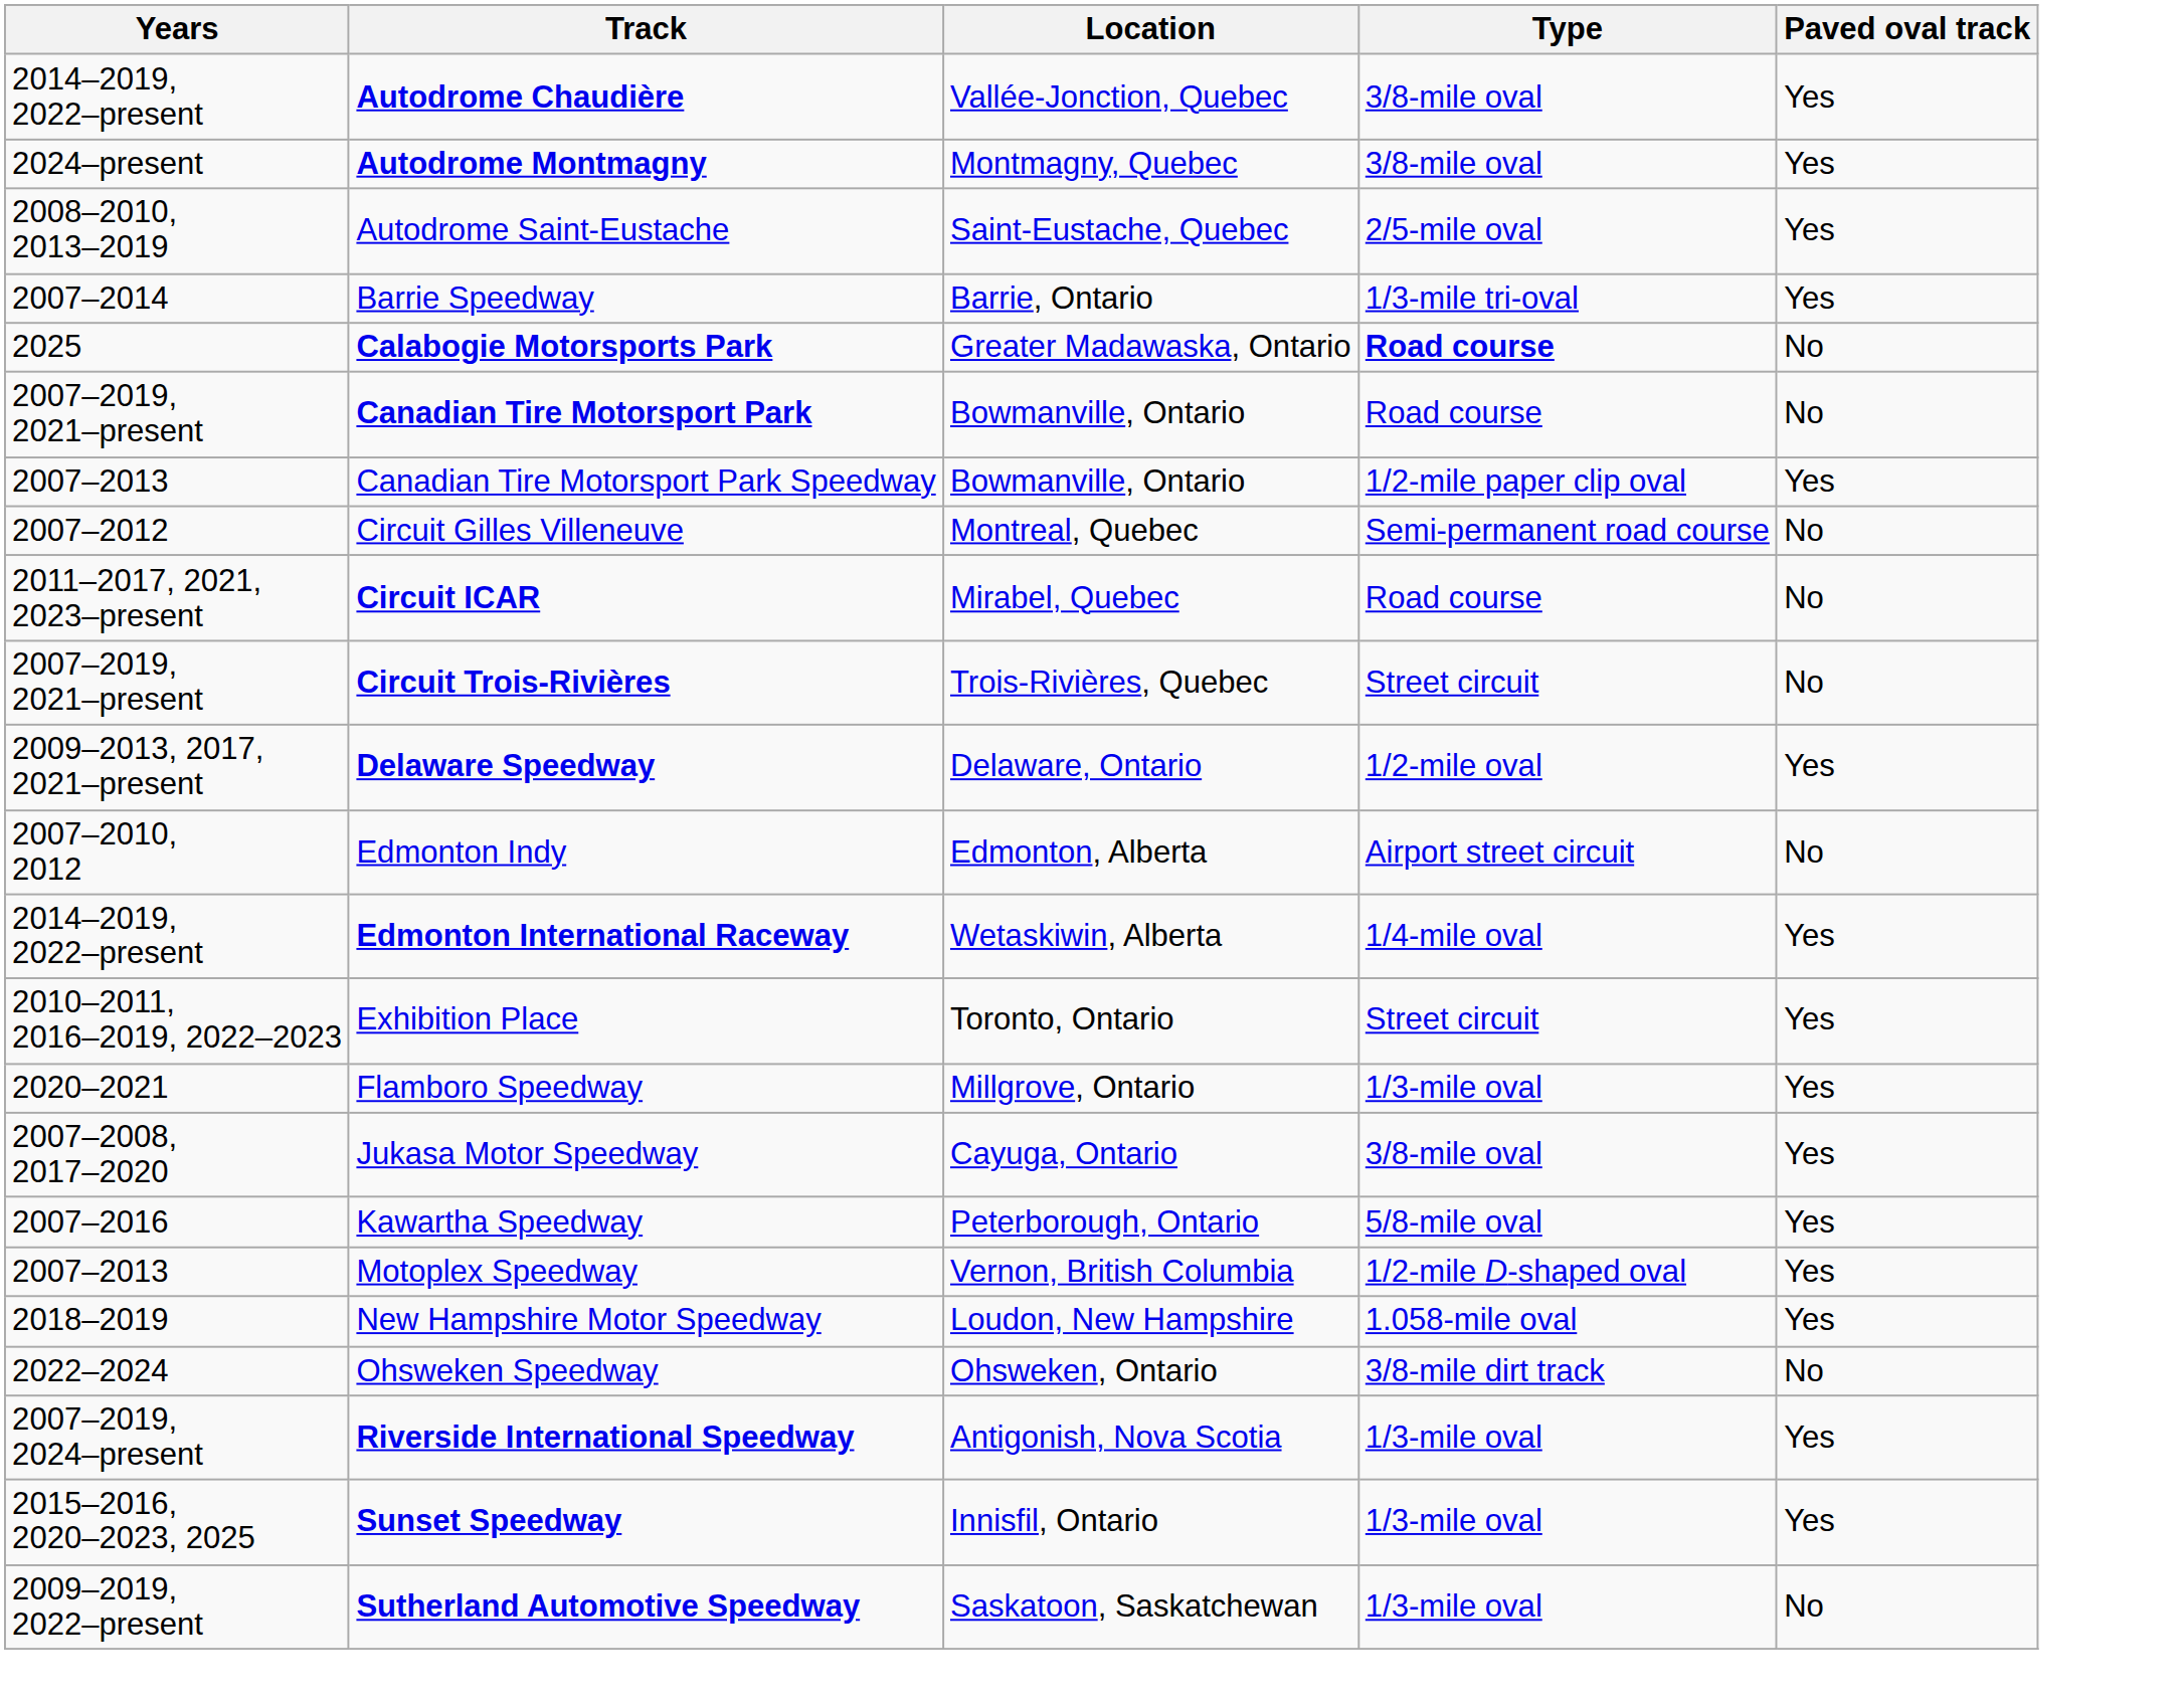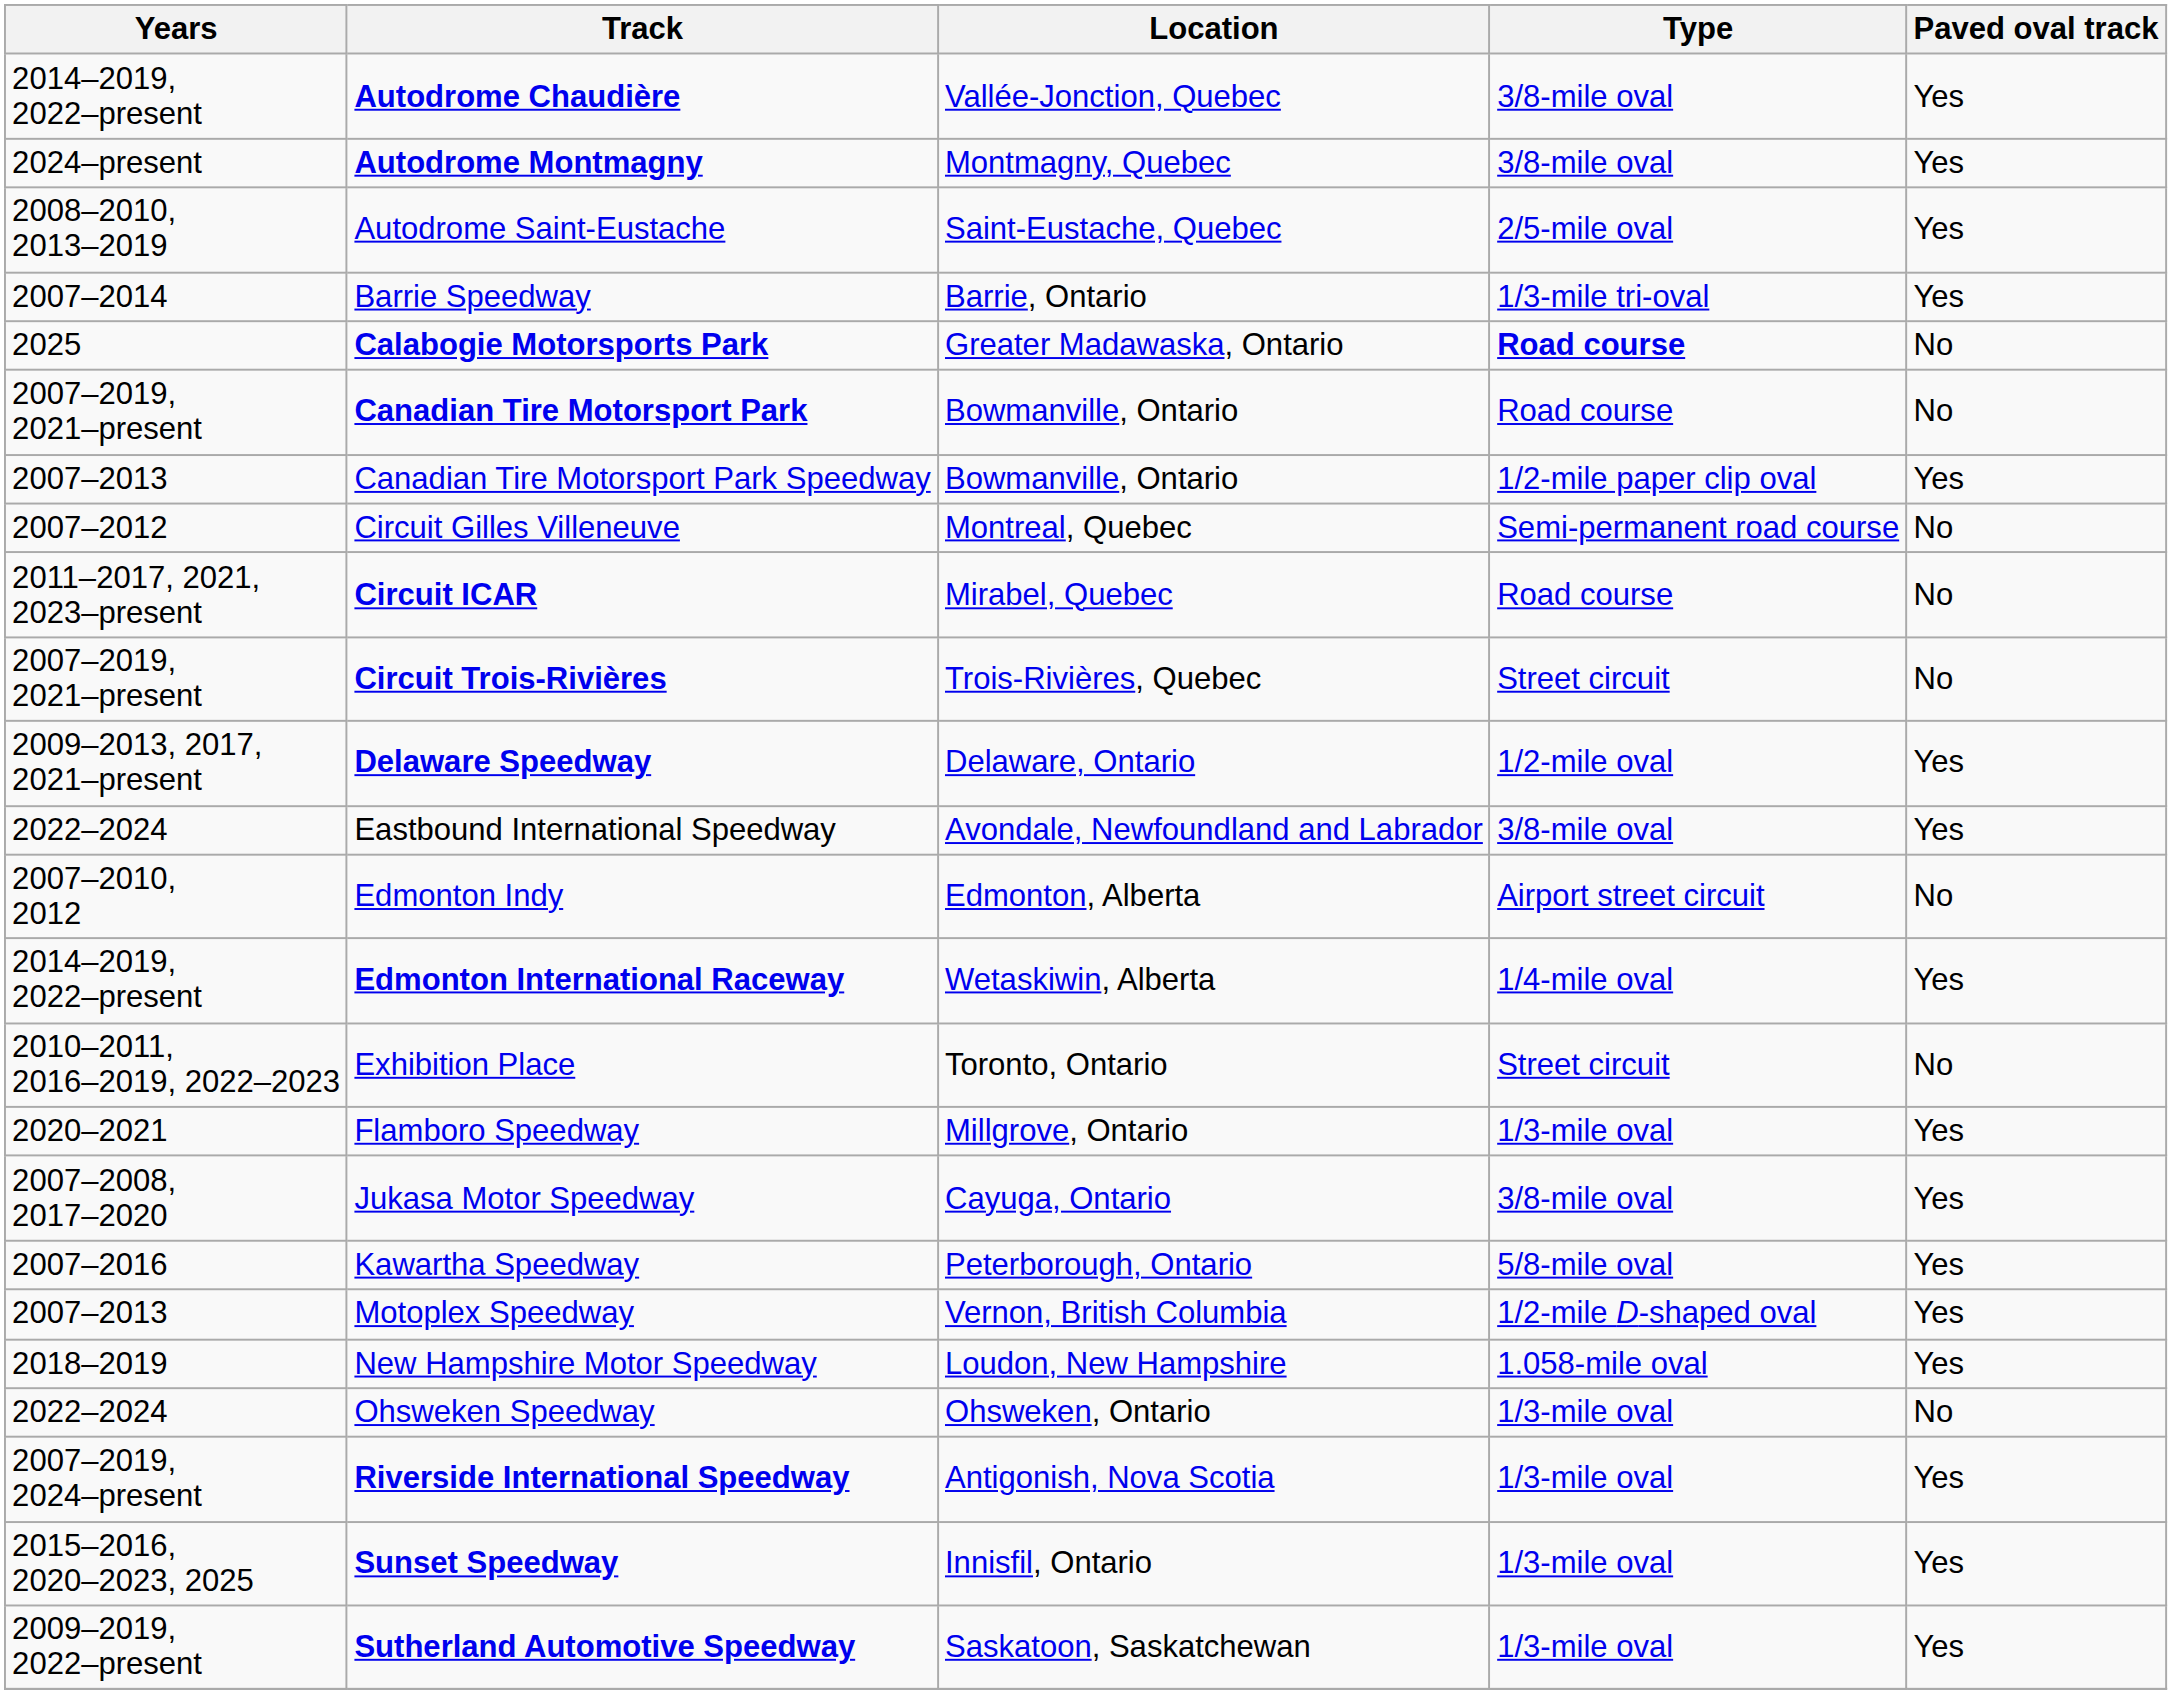 <table class="wikitable">
 <tr>
 <th>Years</th>
 <th>Track</th>
 <th>Location</th>
 <th>Type</th>
 <th>Paved oval track</th>
 </tr>
 <tr>
 <td>2014–2019,<br>2022–present</td>
 <td><strong><a href='#'>Autodrome Chaudière</a></strong></td>
 <td><a href='#'>Vallée-Jonction, Quebec</a></td>
 <td><a href='#'>3/8-mile oval</a></td>
 <td>Yes</td>
 </tr>
 <tr>
 <td>2024–present</td>
 <td><strong><a href='#'>Autodrome Montmagny</a></strong></td>
 <td><a href='#'>Montmagny, Quebec</a></td>
 <td><a href='#'>3/8-mile oval</a></td>
 <td>Yes</td>
 </tr>
 <tr>
 <td>2008–2010,<br>2013–2019</td>
 <td><a href='#'>Autodrome Saint-Eustache</a></td>
 <td><a href='#'>Saint-Eustache, Quebec</a></td>
 <td><a href='#'>2/5-mile oval</a></td>
 <td>Yes</td>
 </tr>
 <tr>
 <td>2007–2014</td>
 <td><a href='#'>Barrie Speedway</a></td>
 <td><a href='#'>Barrie</a>, Ontario</td>
 <td><a href='#'>1/3-mile tri-oval</a></td>
 <td>Yes</td>
 </tr>
 <tr>
 <td>2025</td>
 <td><strong><a href='#'>Calabogie Motorsports Park</a></strong></td>
 <td><a href='#'>Greater Madawaska</a>, Ontario</td>
 <td><strong><a href='#'>Road course</a></strong></td>
 <td>No</td>
 </tr>
 <tr>
 <td>2007–2019,<br>2021–present</td>
 <td><strong><a href='#'>Canadian Tire Motorsport Park</a></strong></td>
 <td><a href='#'>Bowmanville</a>, Ontario</td>
 <td><a href='#'>Road course</a></td>
 <td>No</td>
 </tr>
 <tr>
 <td>2007–2013</td>
 <td><a href='#'>Canadian Tire Motorsport Park Speedway</a></td>
 <td><a href='#'>Bowmanville</a>, Ontario</td>
 <td><a href='#'>1/2-mile paper clip oval</a></td>
 <td>Yes</td>
 </tr>
 <tr>
 <td>2007–2012</td>
 <td><a href='#'>Circuit Gilles Villeneuve</a></td>
 <td><a href='#'>Montreal</a>, Quebec</td>
 <td><a href='#'>Semi-permanent road course</a></td>
 <td>No</td>
 </tr>
 <tr>
 <td>2011–2017, 2021,<br>2023–present</td>
 <td><strong><a href='#'>Circuit ICAR</a></strong></td>
 <td><a href='#'>Mirabel, Quebec</a></td>
 <td><a href='#'>Road course</a></td>
 <td>No</td>
 </tr>
 <tr>
 <td>2007–2019,<br>2021–present</td>
 <td><strong><a href='#'>Circuit Trois-Rivières</a></strong></td>
 <td><a href='#'>Trois-Rivières</a>, Quebec</td>
 <td><a href='#'>Street circuit</a></td>
 <td>No</td>
 </tr>
 <tr>
 <td>2009–2013, 2017,<br>2021–present</td>
 <td><strong><a href='#'>Delaware Speedway</a></strong></td>
 <td><a href='#'>Delaware, Ontario</a></td>
 <td><a href='#'>1/2-mile oval</a></td>
 <td>Yes</td>
 </tr>
 <tr>
+<td>2022–2024</td>
+<td>Eastbound International Speedway</td>
+<td><a href='#'>Avondale, Newfoundland and Labrador</a></td>
+<td><a href='#'>3/8-mile oval</a></td>
+<td>Yes</td>
+</tr>
+<tr>
 <td>2007–2010,<br>2012</td>
 <td><a href='#'>Edmonton Indy</a></td>
 <td><a href='#'>Edmonton</a>, Alberta</td>
 <td><a href='#'>Airport street circuit</a></td>
 <td>No</td>
 </tr>
 <tr>
 <td>2014–2019,<br>2022–present</td>
 <td><strong><a href='#'>Edmonton International Raceway</a></strong></td>
 <td><a href='#'>Wetaskiwin</a>, Alberta</td>
 <td><a href='#'>1/4-mile oval</a></td>
 <td>Yes</td>
 </tr>
 <tr>
 <td>2010–2011,<br>2016–2019, 2022–2023</td>
 <td><a href='#'>Exhibition Place</a></td>
 <td>Toronto, Ontario</td>
 <td><a href='#'>Street circuit</a></td>
-<td>Yes</td>
+<td>No</td>
 </tr>
 <tr>
 <td>2020–2021</td>
 <td><a href='#'>Flamboro Speedway</a></td>
 <td><a href='#'>Millgrove</a>, Ontario</td>
 <td><a href='#'>1/3-mile oval</a></td>
 <td>Yes</td>
 </tr>
 <tr>
 <td>2007–2008,<br>2017–2020</td>
 <td><a href='#'>Jukasa Motor Speedway</a></td>
 <td><a href='#'>Cayuga, Ontario</a></td>
 <td><a href='#'>3/8-mile oval</a></td>
 <td>Yes</td>
 </tr>
 <tr>
 <td>2007–2016</td>
 <td><a href='#'>Kawartha Speedway</a></td>
 <td><a href='#'>Peterborough, Ontario</a></td>
 <td><a href='#'>5/8-mile oval</a></td>
 <td>Yes</td>
 </tr>
 <tr>
 <td>2007–2013</td>
 <td><a href='#'>Motoplex Speedway</a></td>
 <td><a href='#'>Vernon, British Columbia</a></td>
 <td><a href='#'>1/2-mile <em>D</em>-shaped oval</a></td>
 <td>Yes</td>
 </tr>
 <tr>
 <td>2018–2019</td>
 <td><a href='#'>New Hampshire Motor Speedway</a></td>
 <td><a href='#'>Loudon, New Hampshire</a></td>
 <td><a href='#'>1.058-mile oval</a></td>
 <td>Yes</td>
 </tr>
 <tr>
 <td>2022–2024</td>
 <td><a href='#'>Ohsweken Speedway</a></td>
 <td><a href='#'>Ohsweken</a>, Ontario</td>
-<td><a href='#'>3/8-mile dirt track</a></td>
+<td><a href='#'>1/3-mile oval</a></td>
 <td>No</td>
 </tr>
 <tr>
 <td>2007–2019,<br>2024–present</td>
 <td><strong><a href='#'>Riverside International Speedway</a></strong></td>
 <td><a href='#'>Antigonish, Nova Scotia</a></td>
 <td><a href='#'>1/3-mile oval</a></td>
 <td>Yes</td>
 </tr>
 <tr>
 <td>2015–2016,<br>2020–2023, 2025</td>
 <td><strong><a href='#'>Sunset Speedway</a></strong></td>
 <td><a href='#'>Innisfil</a>, Ontario</td>
 <td><a href='#'>1/3-mile oval</a></td>
 <td>Yes</td>
 </tr>
 <tr>
 <td>2009–2019,<br>2022–present</td>
 <td><strong><a href='#'>Sutherland Automotive Speedway</a></strong></td>
 <td><a href='#'>Saskatoon</a>, Saskatchewan</td>
 <td><a href='#'>1/3-mile oval</a></td>
-<td>No</td>
+<td>Yes</td>
 </tr>
 <tr>
 </tr>
 </table>
